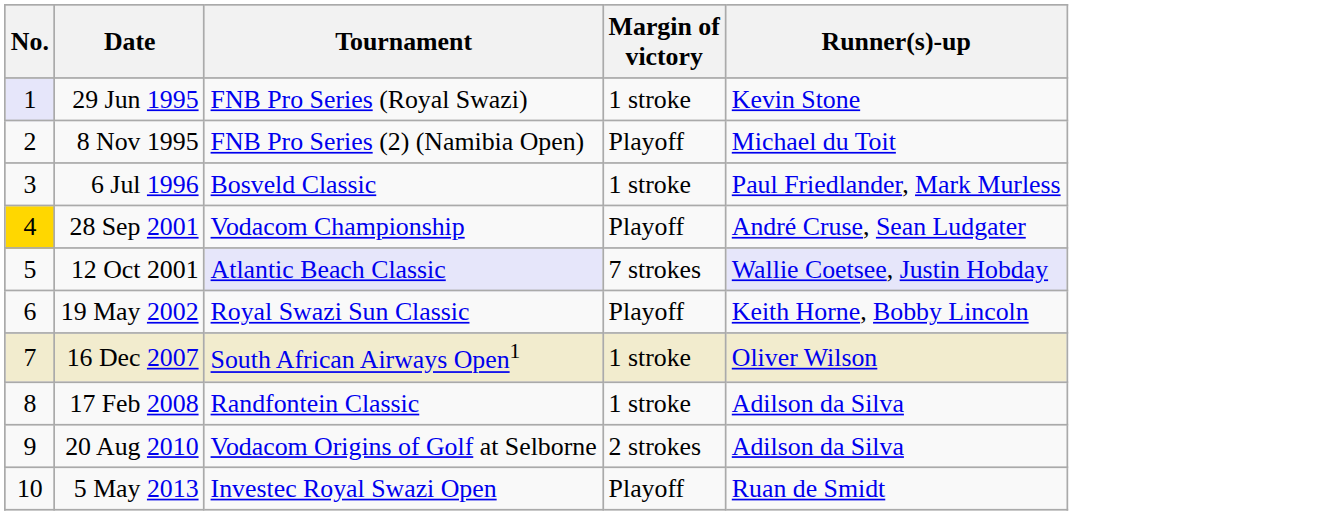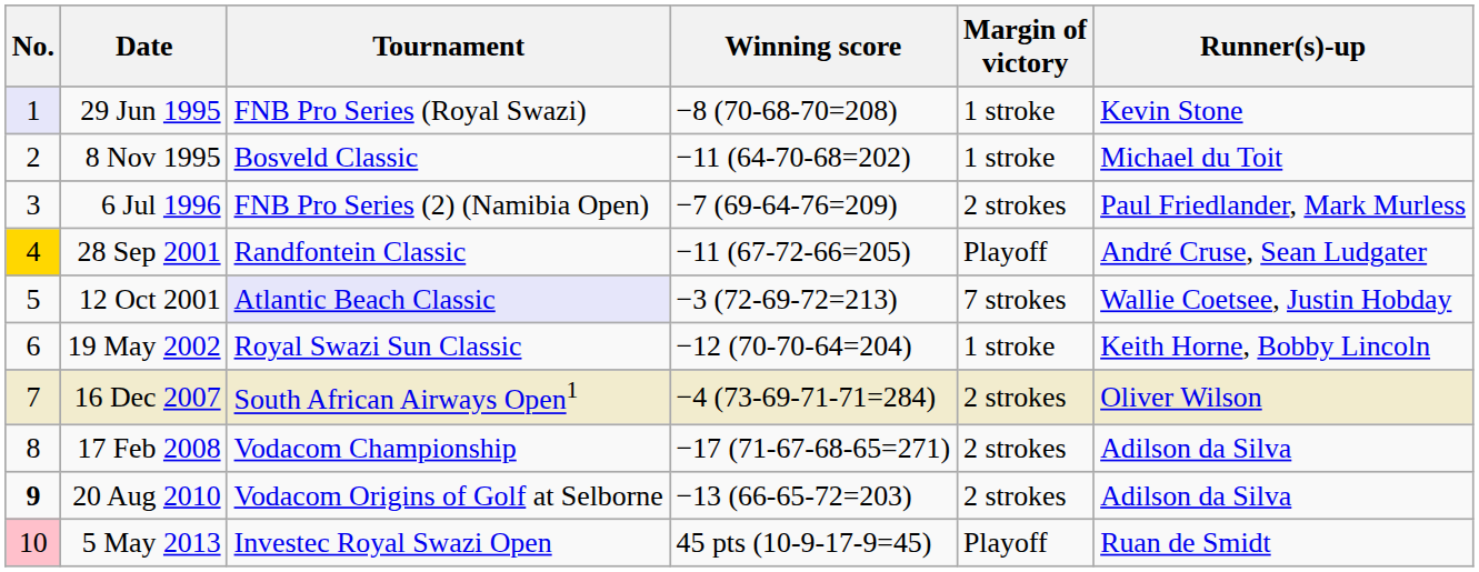 <table class="wikitable" style="font-size:95%;">
 <tr>
 <th>No.</th>
 <th>Date</th>
 <th>Tournament</th>
+<th>Winning score</th>
 <th>Margin of<br>victory</th>
 <th>Runner(s)-up</th>
 </tr>
 <tr>
 <td align=center style="background: lavender;">1</td>
 <td align=right>29 Jun <a href='#'>1995</a></td>
 <td><a href='#'>FNB Pro Series</a> (Royal Swazi)</td>
+<td>−8 (70-68-70=208)</td>
 <td>1 stroke</td>
 <td> <a href='#'>Kevin Stone</a></td>
 </tr>
 <tr>
 <td align=center>2</td>
 <td align=right>8 Nov 1995</td>
-<td><a href='#'>FNB Pro Series</a> (2) (Namibia Open)</td>
-<td>Playoff</td>
+<td><a href='#'>Bosveld Classic</a></td>
+<td>−11 (64-70-68=202)</td>
+<td>1 stroke</td>
 <td> <a href='#'>Michael du Toit</a></td>
 </tr>
 <tr>
 <td align=center>3</td>
 <td align=right>6 Jul <a href='#'>1996</a></td>
-<td><a href='#'>Bosveld Classic</a></td>
-<td>1 stroke</td>
+<td><a href='#'>FNB Pro Series</a> (2) (Namibia Open)</td>
+<td>−7 (69-64-76=209)</td>
+<td>2 strokes</td>
 <td> <a href='#'>Paul Friedlander</a>,  <a href='#'>Mark Murless</a></td>
 </tr>
 <tr>
 <td align=center style="background: gold;">4</td>
 <td align=right>28 Sep <a href='#'>2001</a></td>
-<td><a href='#'>Vodacom Championship</a></td>
+<td><a href='#'>Randfontein Classic</a></td>
+<td>−11 (67-72-66=205)</td>
 <td>Playoff</td>
 <td> <a href='#'>André Cruse</a>,  <a href='#'>Sean Ludgater</a></td>
 </tr>
 <tr>
 <td align=center>5</td>
 <td align=right>12 Oct 2001</td>
 <td style="background: lavender;"><a href='#'>Atlantic Beach Classic</a></td>
+<td>−3 (72-69-72=213)</td>
 <td>7 strokes</td>
-<td style="background: lavender;"> <a href='#'>Wallie Coetsee</a>,  <a href='#'>Justin Hobday</a></td>
+<td> <a href='#'>Wallie Coetsee</a>,  <a href='#'>Justin Hobday</a></td>
 </tr>
 <tr>
 <td align=center>6</td>
 <td align=right>19 May <a href='#'>2002</a></td>
 <td><a href='#'>Royal Swazi Sun Classic</a></td>
-<td>Playoff</td>
+<td>−12 (70-70-64=204)</td>
+<td>1 stroke</td>
 <td> <a href='#'>Keith Horne</a>,  <a href='#'>Bobby Lincoln</a></td>
 </tr>
 <tr style="background:#f2ecce;">
 <td align=center>7</td>
 <td align=right>16 Dec <a href='#'>2007</a></td>
 <td><a href='#'>South African Airways Open</a><sup>1</sup></td>
-<td>1 stroke</td>
+<td>−4 (73-69-71-71=284)</td>
+<td>2 strokes</td>
 <td> <a href='#'>Oliver Wilson</a></td>
 </tr>
 <tr>
 <td align=center>8</td>
 <td align=right>17 Feb <a href='#'>2008</a></td>
-<td><a href='#'>Randfontein Classic</a></td>
-<td>1 stroke</td>
-<td> <a href='#'>Adilson da Silva</a></td>
-</tr>
-<tr>
-<td align=center>9</td>
-<td align=right>20 Aug <a href='#'>2010</a></td>
-<td><a href='#'>Vodacom Origins of Golf</a> at Selborne</td>
+<td><a href='#'>Vodacom Championship</a></td>
+<td>−17 (71-67-68-65=271)</td>
 <td>2 strokes</td>
 <td> <a href='#'>Adilson da Silva</a></td>
 </tr>
 <tr>
-<td align=center>10</td>
+<td align=center><strong>9</strong></td>
+<td align=right>20 Aug <a href='#'>2010</a></td>
+<td><a href='#'>Vodacom Origins of Golf</a> at Selborne</td>
+<td>−13 (66-65-72=203)</td>
+<td>2 strokes</td>
+<td> <a href='#'>Adilson da Silva</a></td>
+</tr>
+<tr>
+<td align=center style="background: pink;">10</td>
 <td align=right>5 May <a href='#'>2013</a></td>
 <td><a href='#'>Investec Royal Swazi Open</a></td>
+<td>45 pts (10-9-17-9=45)</td>
 <td>Playoff</td>
 <td> <a href='#'>Ruan de Smidt</a></td>
 </tr>
 </table>
